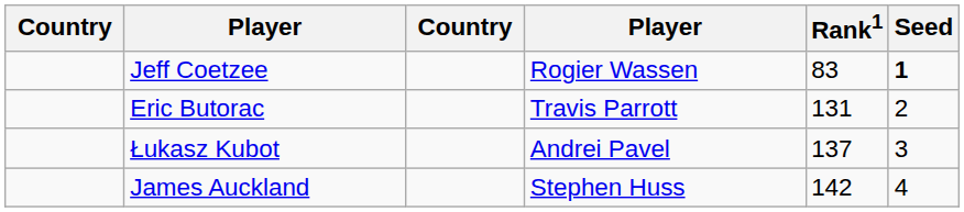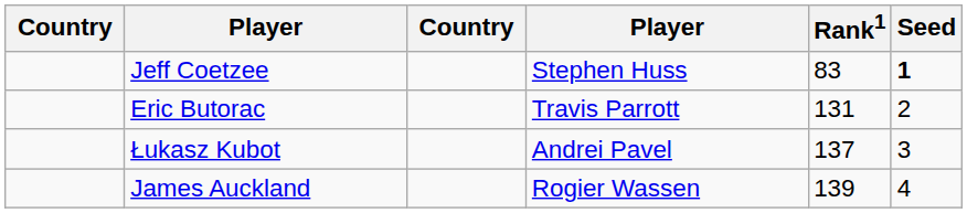 <table class="sortable wikitable">
 <tr>
 <th width="70">Country</th>
 <th width="175">Player</th>
 <th width="70">Country</th>
 <th width="175">Player</th>
 <th>Rank<sup>1</sup></th>
 <th>Seed</th>
 </tr>
 <tr>
 <td></td>
 <td><a href='#'>Jeff Coetzee</a></td>
 <td></td>
-<td><a href='#'>Rogier Wassen</a></td>
+<td><a href='#'>Stephen Huss</a></td>
 <td>83</td>
 <td><strong>1</strong></td>
 </tr>
 <tr>
 <td></td>
 <td><a href='#'>Eric Butorac</a></td>
 <td></td>
 <td><a href='#'>Travis Parrott</a></td>
 <td>131</td>
 <td>2</td>
 </tr>
 <tr>
 <td></td>
 <td><a href='#'>Łukasz Kubot</a></td>
 <td></td>
 <td><a href='#'>Andrei Pavel</a></td>
 <td>137</td>
 <td>3</td>
 </tr>
 <tr>
 <td></td>
 <td><a href='#'>James Auckland</a></td>
 <td></td>
-<td><a href='#'>Stephen Huss</a></td>
-<td>142</td>
+<td><a href='#'>Rogier Wassen</a></td>
+<td>139</td>
 <td>4</td>
 </tr>
 </table>
